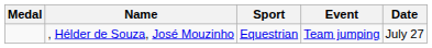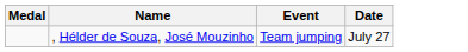 <table class="wikitable" style="font-size:95%">
 <tr>
 <th>Medal</th>
 <th>Name</th>
-<th>Sport</th>
 <th>Event</th>
 <th>Date</th>
 </tr>
 <tr>
 <td></td>
 <td>, <a href='#'>Hélder de Souza</a>, <a href='#'>José Mouzinho</a></td>
-<td><a href='#'>Equestrian</a></td>
 <td><a href='#'>Team jumping</a></td>
 <td>July 27</td>
 </tr>
 </table>
